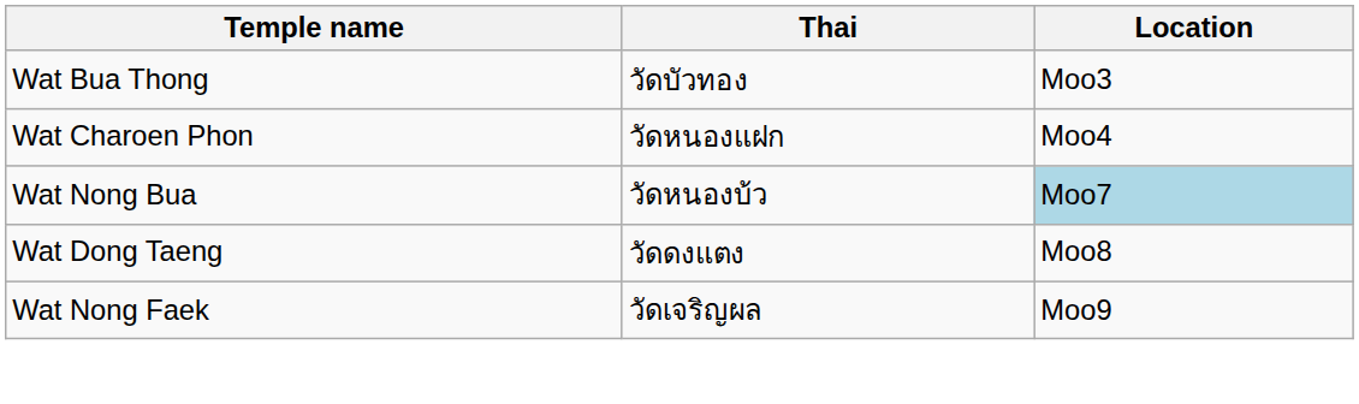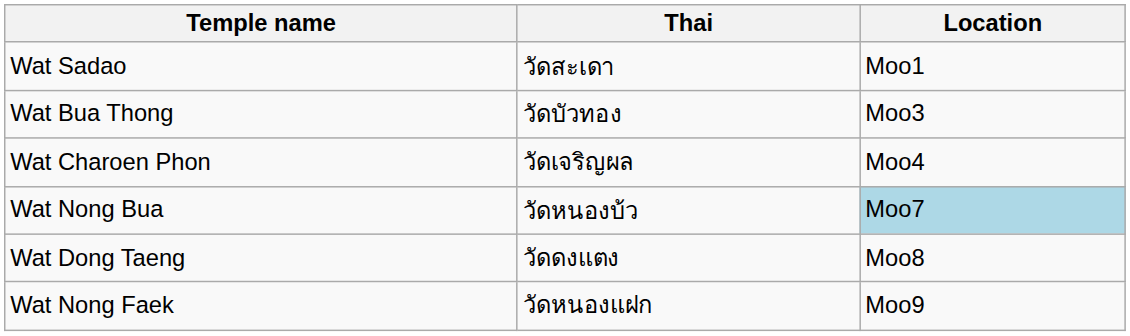 <table class="wikitable" style="width:60%;">
 <tr>
 <th>Temple name</th>
 <th>Thai</th>
 <th>Location</th>
+</tr>
+<tr>
+<td>Wat Sadao</td>
+<td>วัดสะเดา</td>
+<td>Moo1</td>
 </tr>
 <tr>
 <td>Wat Bua Thong</td>
 <td>วัดบัวทอง</td>
 <td>Moo3</td>
 </tr>
 <tr>
 <td>Wat Charoen Phon</td>
-<td>วัดหนองแฝก</td>
+<td>วัดเจริญผล</td>
 <td>Moo4</td>
 </tr>
 <tr>
 <td>Wat Nong Bua</td>
 <td>วัดหนองบ้ว</td>
 <td style="background: lightblue;">Moo7</td>
 </tr>
 <tr>
 <td>Wat Dong Taeng</td>
 <td>วัดดงแตง</td>
 <td>Moo8</td>
 </tr>
 <tr>
 <td>Wat Nong Faek</td>
-<td>วัดเจริญผล</td>
+<td>วัดหนองแฝก</td>
 <td>Moo9</td>
 </tr>
 </table>
